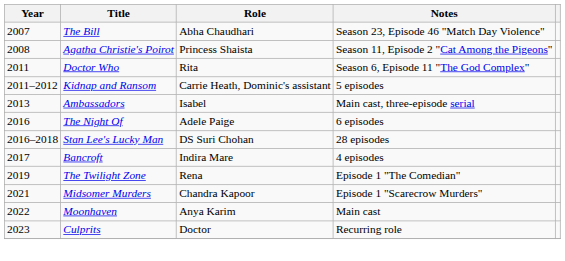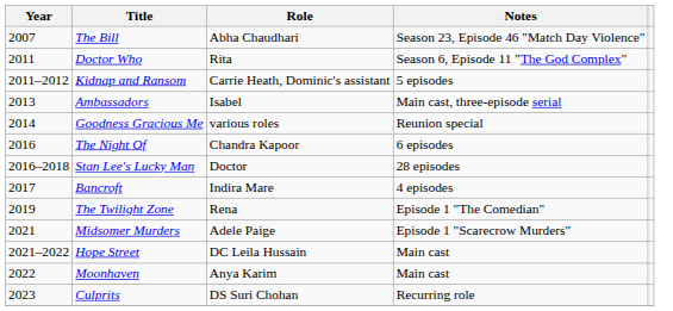 <table class="wikitable sortable">
 <tr>
 <th>Year</th>
 <th>Title</th>
 <th>Role</th>
 <th class="unsortable">Notes</th>
 <th class="unsortable"></th>
 </tr>
 <tr>
 <td>2007</td>
 <td><em><a href='#'>The Bill</a></em></td>
 <td>Abha Chaudhari</td>
 <td>Season 23, Episode 46 "Match Day Violence"</td>
 <td></td>
-</tr>
-<tr>
-<td>2008</td>
-<td><em><a href='#'>Agatha Christie's Poirot</a></em></td>
-<td>Princess Shaista</td>
-<td>Season 11, Episode 2 "<a href='#'>Cat Among the Pigeons</a>"</td>
-<td style="text-align: center;"></td>
 </tr>
 <tr>
 <td>2011</td>
 <td><em><a href='#'>Doctor Who</a></em></td>
 <td>Rita</td>
 <td>Season 6, Episode 11 "<a href='#'>The God Complex</a>"</td>
 <td></td>
 </tr>
 <tr>
 <td>2011–2012</td>
 <td><em><a href='#'>Kidnap and Ransom</a></em></td>
 <td>Carrie Heath, Dominic's assistant</td>
 <td>5 episodes</td>
 <td></td>
 </tr>
 <tr>
 <td>2013</td>
 <td><em><a href='#'>Ambassadors</a></em></td>
 <td>Isabel</td>
 <td>Main cast, three-episode <a href='#'>serial</a></td>
 <td></td>
 </tr>
 <tr>
+<td>2014</td>
+<td><em><a href='#'>Goodness Gracious Me</a></em></td>
+<td>various roles</td>
+<td>Reunion special</td>
+<td></td>
+</tr>
+<tr>
 <td>2016</td>
 <td><em><a href='#'>The Night Of</a></em></td>
-<td>Adele Paige</td>
+<td>Chandra Kapoor</td>
 <td>6 episodes</td>
 <td></td>
 </tr>
 <tr>
 <td>2016–2018</td>
 <td><em><a href='#'>Stan Lee's Lucky Man</a></em></td>
-<td>DS Suri Chohan</td>
+<td>Doctor</td>
 <td>28 episodes</td>
 <td style="text-align: center;"></td>
 </tr>
 <tr>
 <td>2017</td>
 <td><em><a href='#'>Bancroft</a></em></td>
 <td>Indira Mare</td>
 <td>4 episodes</td>
 <td></td>
 </tr>
 <tr>
 <td>2019</td>
 <td><em><a href='#'>The Twilight Zone</a></em></td>
 <td>Rena</td>
 <td>Episode 1 "The Comedian"</td>
 <td></td>
 </tr>
 <tr>
 <td>2021</td>
 <td><em><a href='#'>Midsomer Murders</a></em></td>
-<td>Chandra Kapoor</td>
+<td>Adele Paige</td>
 <td>Episode 1 "Scarecrow Murders"</td>
+<td></td>
+</tr>
+<tr>
+<td>2021–2022</td>
+<td><em><a href='#'>Hope Street</a></em></td>
+<td>DC Leila Hussain</td>
+<td>Main cast</td>
 <td></td>
 </tr>
 <tr>
 <td>2022</td>
 <td><em><a href='#'>Moonhaven</a></em></td>
 <td>Anya Karim</td>
 <td>Main cast</td>
 <td></td>
 </tr>
 <tr>
 <td>2023</td>
 <td><em><a href='#'>Culprits</a></em></td>
-<td>Doctor</td>
+<td>DS Suri Chohan</td>
 <td>Recurring role</td>
 <td></td>
 </tr>
 <tr>
 </tr>
 </table>
